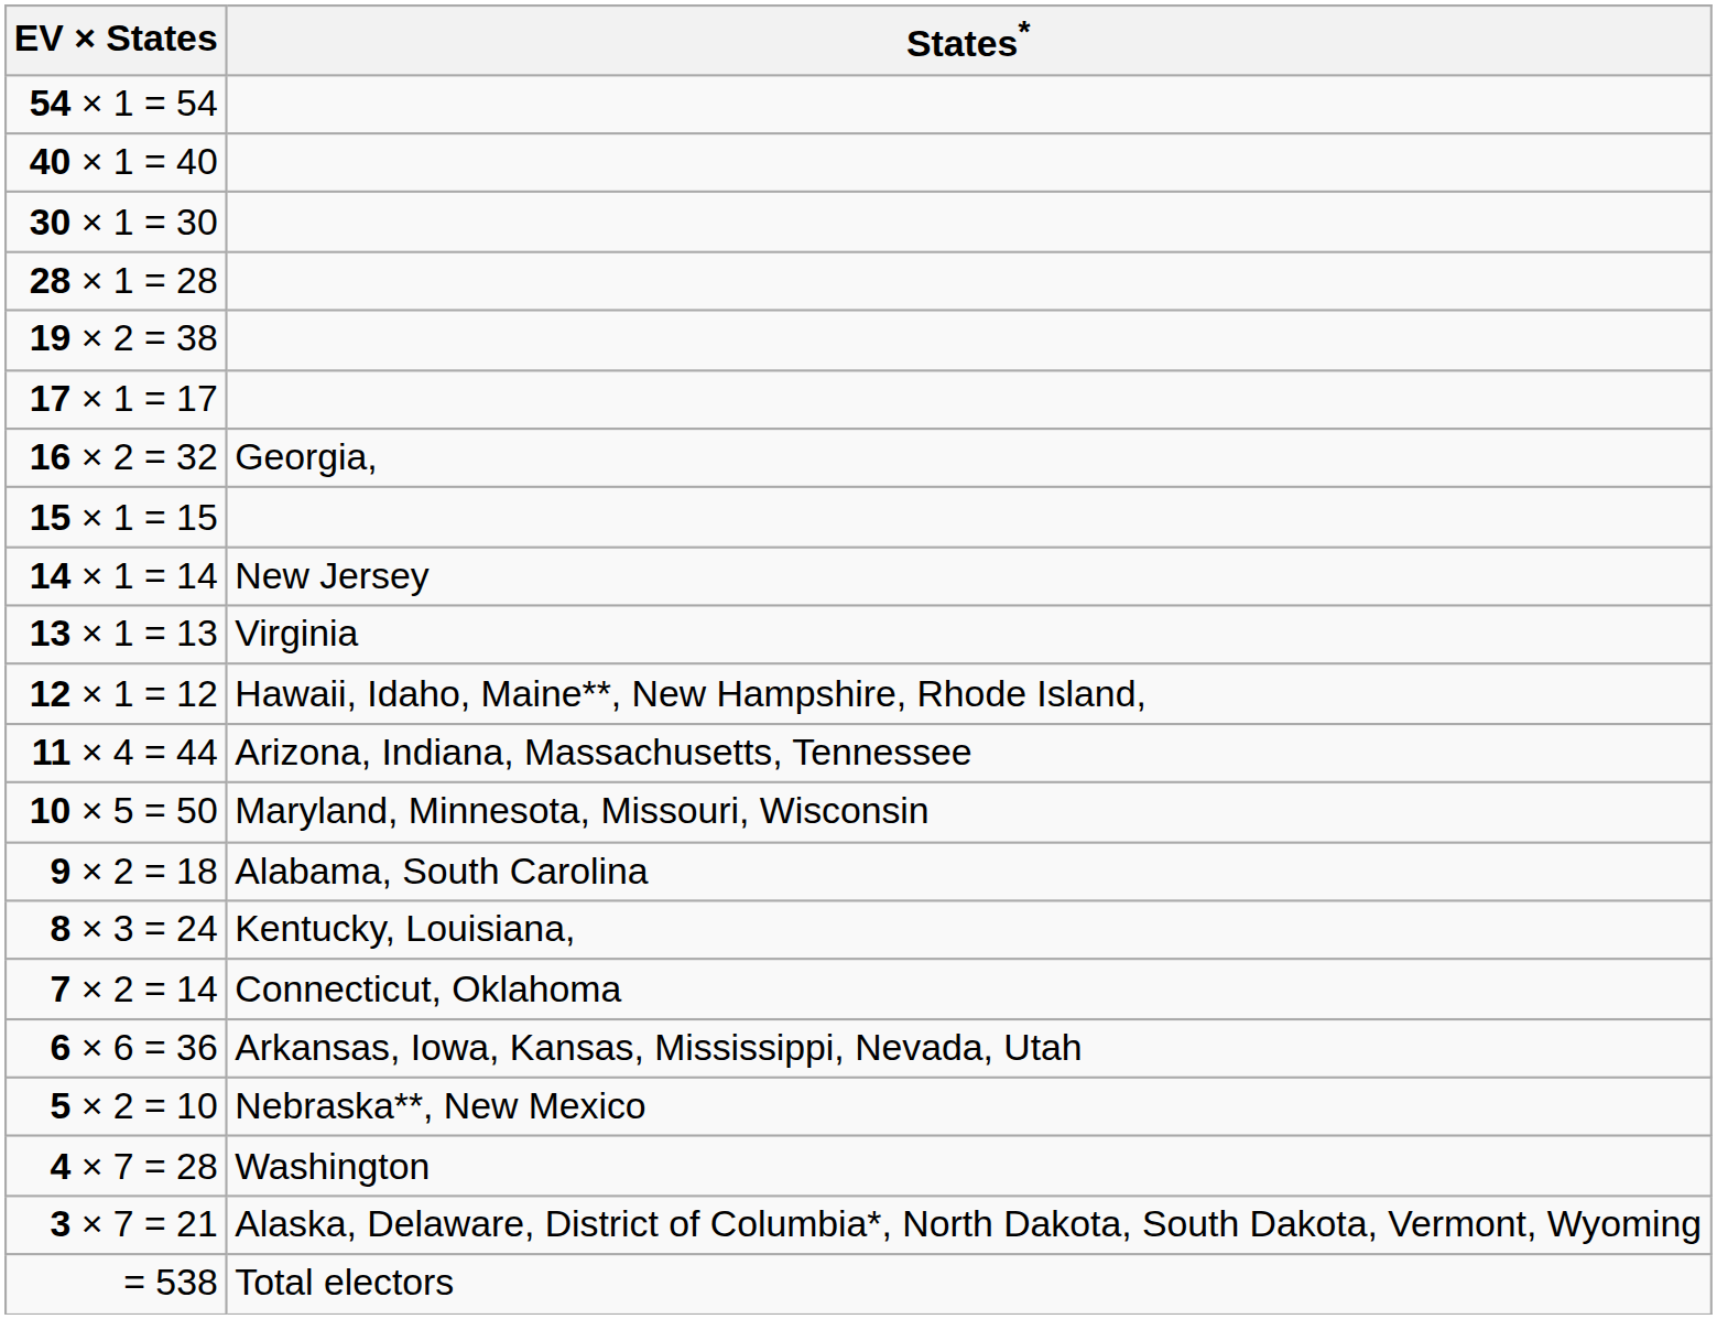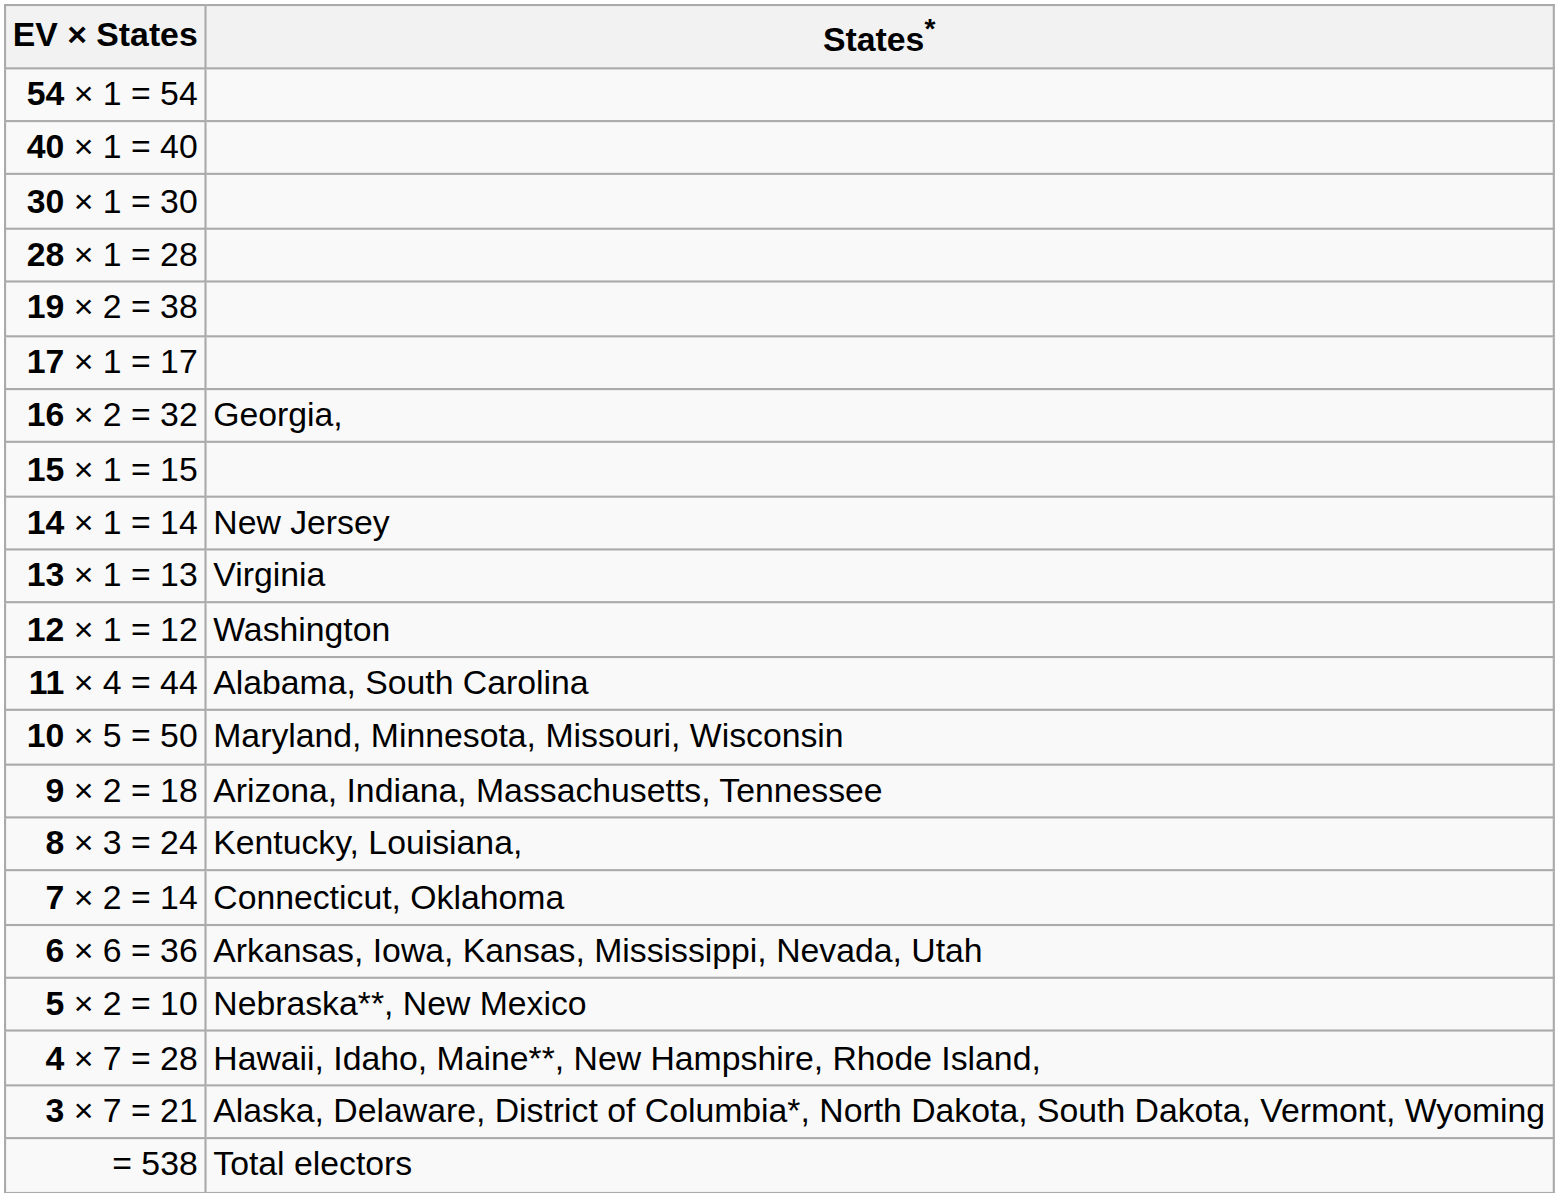 <table class="wikitable sortable">
 <tr>
 <th>EV × States</th>
 <th>States<sup>*</sup></th>
 </tr>
 <tr>
 <td align=right><strong>54</strong> × 1 = 54</td>
 <td></td>
 </tr>
 <tr>
 <td align=right><strong>40</strong> × 1 = 40</td>
 <td></td>
 </tr>
 <tr>
 <td align=right><strong>30</strong> × 1 = 30</td>
 <td></td>
 </tr>
 <tr>
 <td align=right><strong>28</strong> × 1 = 28</td>
 <td></td>
 </tr>
 <tr>
 <td align=right><strong>19</strong> × 2 = 38</td>
 <td> </td>
 </tr>
 <tr>
 <td align=right><strong>17</strong> × 1 = 17</td>
 <td></td>
 </tr>
 <tr>
 <td align=right><strong>16</strong> × 2 = 32</td>
 <td>Georgia, </td>
 </tr>
 <tr>
 <td align=right><strong>15</strong> × 1 = 15</td>
 <td></td>
 </tr>
 <tr>
 <td align=right><strong>14</strong> × 1 = 14</td>
 <td>New Jersey</td>
 </tr>
 <tr>
 <td align=right><strong>13</strong> × 1 = 13</td>
 <td>Virginia</td>
 </tr>
 <tr>
 <td align=right><strong>12</strong> × 1 = 12</td>
-<td>Hawaii, Idaho, Maine**,  New Hampshire, Rhode Island, </td>
+<td>Washington</td>
 </tr>
 <tr>
 <td align=right><strong>11</strong> × 4 = 44</td>
-<td>Arizona, Indiana, Massachusetts, Tennessee</td>
+<td>Alabama, South Carolina</td>
 </tr>
 <tr>
 <td align=right><strong>10</strong> × 5 = 50</td>
 <td> Maryland, Minnesota, Missouri, Wisconsin</td>
 </tr>
 <tr>
 <td align=right><strong>9</strong> × 2 = 18</td>
-<td>Alabama, South Carolina</td>
+<td>Arizona, Indiana, Massachusetts, Tennessee</td>
 </tr>
 <tr>
 <td align=right><strong>8</strong> × 3 = 24</td>
 <td>Kentucky, Louisiana, </td>
 </tr>
 <tr>
 <td align=right><strong>7</strong> × 2 = 14</td>
 <td>Connecticut, Oklahoma</td>
 </tr>
 <tr>
 <td align=right><strong>6</strong> × 6 = 36</td>
 <td>Arkansas, Iowa, Kansas, Mississippi, Nevada, Utah</td>
 </tr>
 <tr>
 <td align=right><strong>5</strong> × 2 = 10</td>
 <td>Nebraska**, New Mexico</td>
 </tr>
 <tr>
 <td align=right><strong>4</strong> × 7 = 28</td>
-<td>Washington</td>
+<td>Hawaii, Idaho, Maine**,  New Hampshire, Rhode Island, </td>
 </tr>
 <tr>
 <td align=right><strong>3</strong> × 7 = 21</td>
 <td>Alaska, Delaware, District of Columbia*, North Dakota, South Dakota, Vermont, Wyoming</td>
 </tr>
 <tr>
 <td align=right>= 538</td>
 <td>Total electors</td>
 </tr>
 </table>
